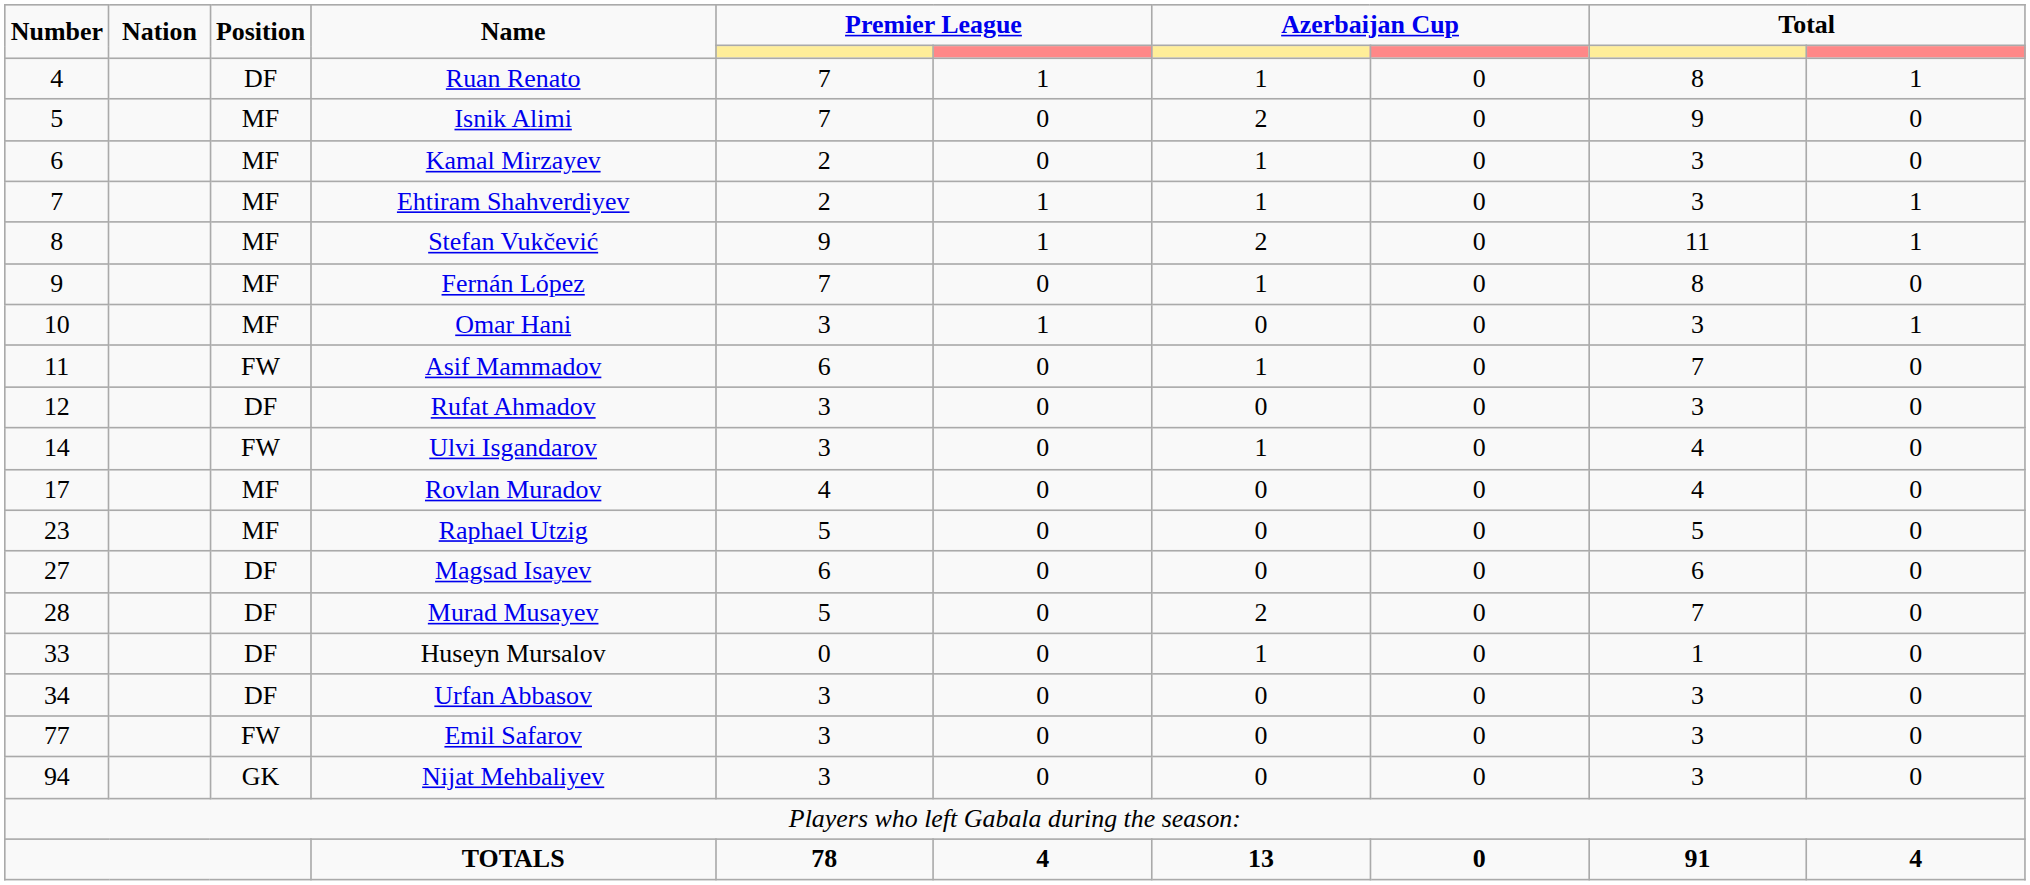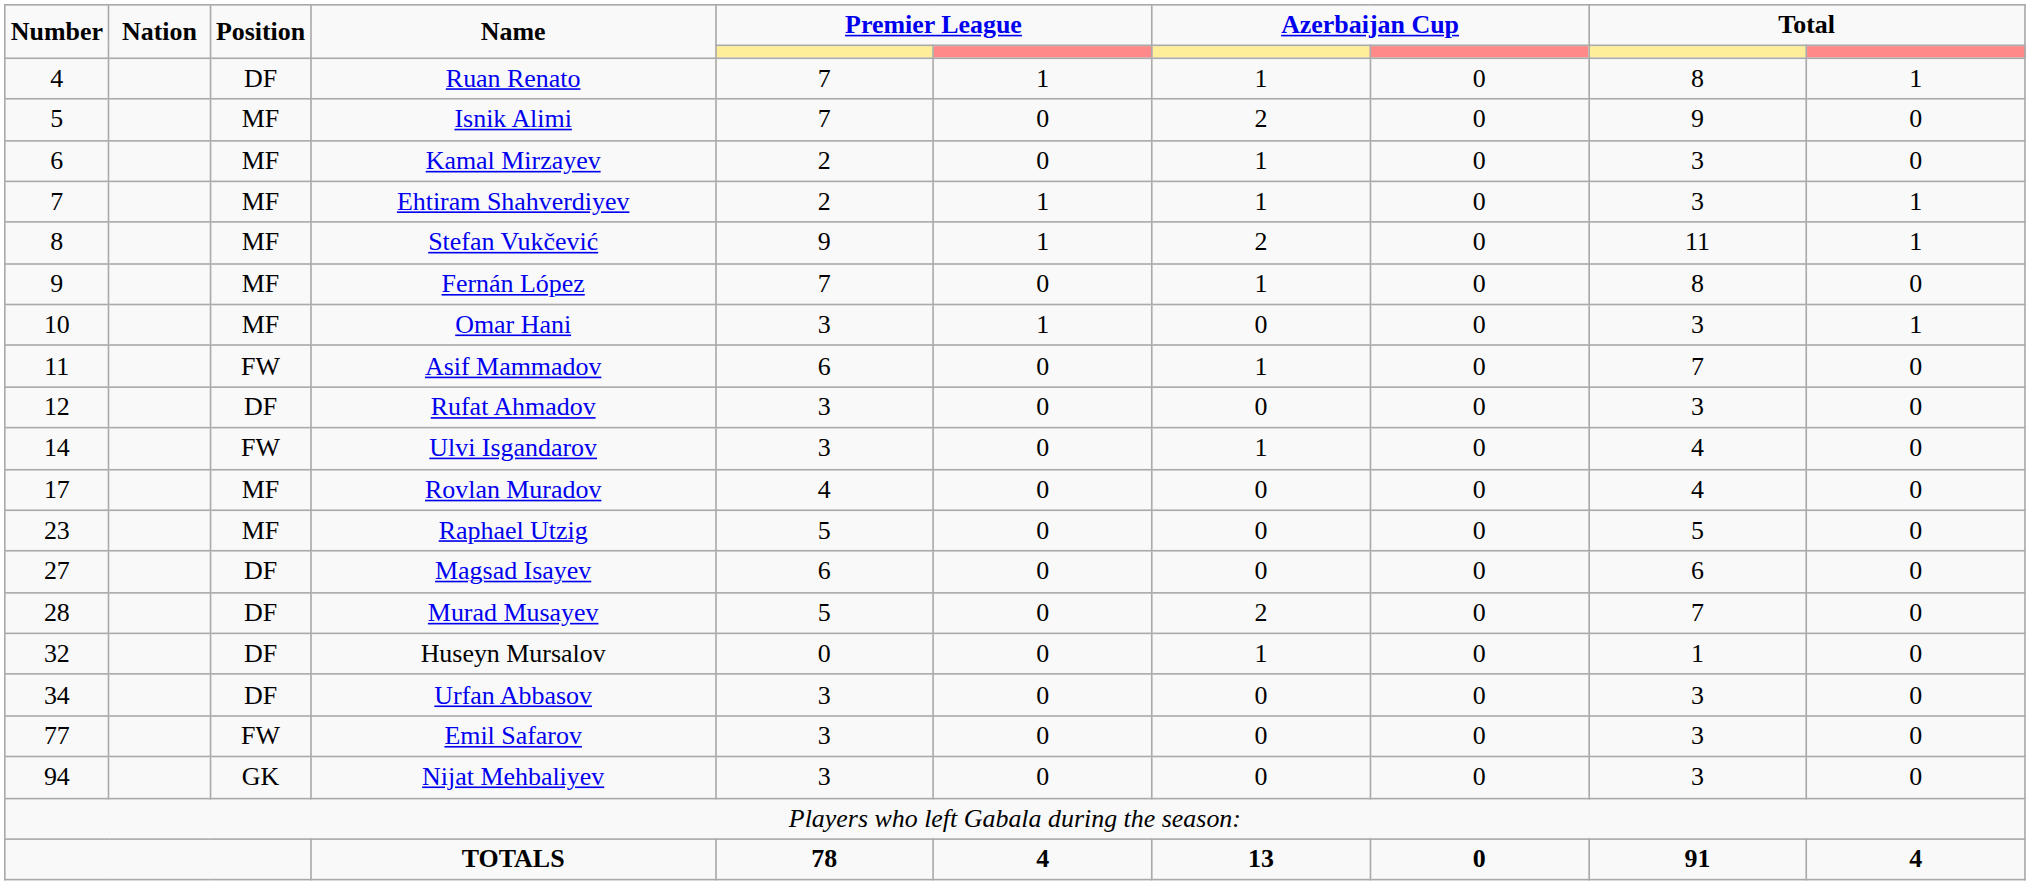 <table class="wikitable" style="text-align:center;">
 <tr>
 <td rowspan="2"  style="width:5%; text-align:center;"><strong>Number</strong></td>
 <td rowspan="2"  style="width:5%; text-align:center;"><strong>Nation</strong></td>
 <td rowspan="2"  style="width:5%; text-align:center;"><strong>Position</strong></td>
 <td rowspan="2"  style="width:20%; text-align:center;"><strong>Name</strong></td>
 <td colspan="2" style="text-align:center;"><strong><a href='#'>Premier League</a></strong></td>
 <td colspan="2" style="text-align:center;"><strong><a href='#'>Azerbaijan Cup</a></strong></td>
 <td colspan="2" style="text-align:center;"><strong>Total</strong></td>
 </tr>
 <tr>
 <th style="width:60px; background:#fe9;"></th>
 <th style="width:60px; background:#ff8888;"></th>
 <th style="width:60px; background:#fe9;"></th>
 <th style="width:60px; background:#ff8888;"></th>
 <th style="width:60px; background:#fe9;"></th>
 <th style="width:60px; background:#ff8888;"></th>
 </tr>
 <tr>
 <td>4</td>
 <td></td>
 <td>DF</td>
 <td><a href='#'>Ruan Renato</a></td>
 <td>7</td>
 <td>1</td>
 <td>1</td>
 <td>0</td>
 <td>8</td>
 <td>1</td>
 </tr>
 <tr>
 <td>5</td>
 <td></td>
 <td>MF</td>
 <td><a href='#'>Isnik Alimi</a></td>
 <td>7</td>
 <td>0</td>
 <td>2</td>
 <td>0</td>
 <td>9</td>
 <td>0</td>
 </tr>
 <tr>
 <td>6</td>
 <td></td>
 <td>MF</td>
 <td><a href='#'>Kamal Mirzayev</a></td>
 <td>2</td>
 <td>0</td>
 <td>1</td>
 <td>0</td>
 <td>3</td>
 <td>0</td>
 </tr>
 <tr>
 <td>7</td>
 <td></td>
 <td>MF</td>
 <td><a href='#'>Ehtiram Shahverdiyev</a></td>
 <td>2</td>
 <td>1</td>
 <td>1</td>
 <td>0</td>
 <td>3</td>
 <td>1</td>
 </tr>
 <tr>
 <td>8</td>
 <td></td>
 <td>MF</td>
 <td><a href='#'>Stefan Vukčević</a></td>
 <td>9</td>
 <td>1</td>
 <td>2</td>
 <td>0</td>
 <td>11</td>
 <td>1</td>
 </tr>
 <tr>
 <td>9</td>
 <td></td>
 <td>MF</td>
 <td><a href='#'>Fernán López</a></td>
 <td>7</td>
 <td>0</td>
 <td>1</td>
 <td>0</td>
 <td>8</td>
 <td>0</td>
 </tr>
 <tr>
 <td>10</td>
 <td></td>
 <td>MF</td>
 <td><a href='#'>Omar Hani</a></td>
 <td>3</td>
 <td>1</td>
 <td>0</td>
 <td>0</td>
 <td>3</td>
 <td>1</td>
 </tr>
 <tr>
 <td>11</td>
 <td></td>
 <td>FW</td>
 <td><a href='#'>Asif Mammadov</a></td>
 <td>6</td>
 <td>0</td>
 <td>1</td>
 <td>0</td>
 <td>7</td>
 <td>0</td>
 </tr>
 <tr>
 <td>12</td>
 <td></td>
 <td>DF</td>
 <td><a href='#'>Rufat Ahmadov</a></td>
 <td>3</td>
 <td>0</td>
 <td>0</td>
 <td>0</td>
 <td>3</td>
 <td>0</td>
 </tr>
 <tr>
 <td>14</td>
 <td></td>
 <td>FW</td>
 <td><a href='#'>Ulvi Isgandarov</a></td>
 <td>3</td>
 <td>0</td>
 <td>1</td>
 <td>0</td>
 <td>4</td>
 <td>0</td>
 </tr>
 <tr>
 <td>17</td>
 <td></td>
 <td>MF</td>
 <td><a href='#'>Rovlan Muradov</a></td>
 <td>4</td>
 <td>0</td>
 <td>0</td>
 <td>0</td>
 <td>4</td>
 <td>0</td>
 </tr>
 <tr>
 <td>23</td>
 <td></td>
 <td>MF</td>
 <td><a href='#'>Raphael Utzig</a></td>
 <td>5</td>
 <td>0</td>
 <td>0</td>
 <td>0</td>
 <td>5</td>
 <td>0</td>
 </tr>
 <tr>
 <td>27</td>
 <td></td>
 <td>DF</td>
 <td><a href='#'>Magsad Isayev</a></td>
 <td>6</td>
 <td>0</td>
 <td>0</td>
 <td>0</td>
 <td>6</td>
 <td>0</td>
 </tr>
 <tr>
 <td>28</td>
 <td></td>
 <td>DF</td>
 <td><a href='#'>Murad Musayev</a></td>
 <td>5</td>
 <td>0</td>
 <td>2</td>
 <td>0</td>
 <td>7</td>
 <td>0</td>
 </tr>
 <tr>
-<td>33</td>
+<td>32</td>
 <td></td>
 <td>DF</td>
 <td>Huseyn Mursalov</td>
 <td>0</td>
 <td>0</td>
 <td>1</td>
 <td>0</td>
 <td>1</td>
 <td>0</td>
 </tr>
 <tr>
 <td>34</td>
 <td></td>
 <td>DF</td>
 <td><a href='#'>Urfan Abbasov</a></td>
 <td>3</td>
 <td>0</td>
 <td>0</td>
 <td>0</td>
 <td>3</td>
 <td>0</td>
 </tr>
 <tr>
 <td>77</td>
 <td></td>
 <td>FW</td>
 <td><a href='#'>Emil Safarov</a></td>
 <td>3</td>
 <td>0</td>
 <td>0</td>
 <td>0</td>
 <td>3</td>
 <td>0</td>
 </tr>
 <tr>
 <td>94</td>
 <td></td>
 <td>GK</td>
 <td><a href='#'>Nijat Mehbaliyev</a></td>
 <td>3</td>
 <td>0</td>
 <td>0</td>
 <td>0</td>
 <td>3</td>
 <td>0</td>
 </tr>
 <tr>
 <td colspan="14"><em>Players who left Gabala during the season:</em></td>
 </tr>
 <tr>
 <td colspan="3"></td>
 <td><strong>TOTALS</strong></td>
 <td><strong>78</strong></td>
 <td><strong>4</strong></td>
 <td><strong>13</strong></td>
 <td><strong>0</strong></td>
 <td><strong>91</strong></td>
 <td><strong>4</strong></td>
 </tr>
 </table>
